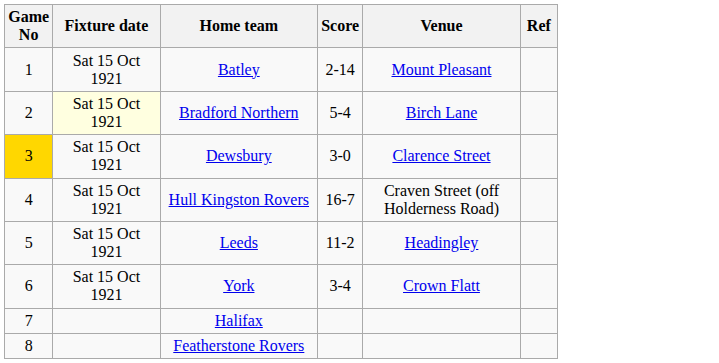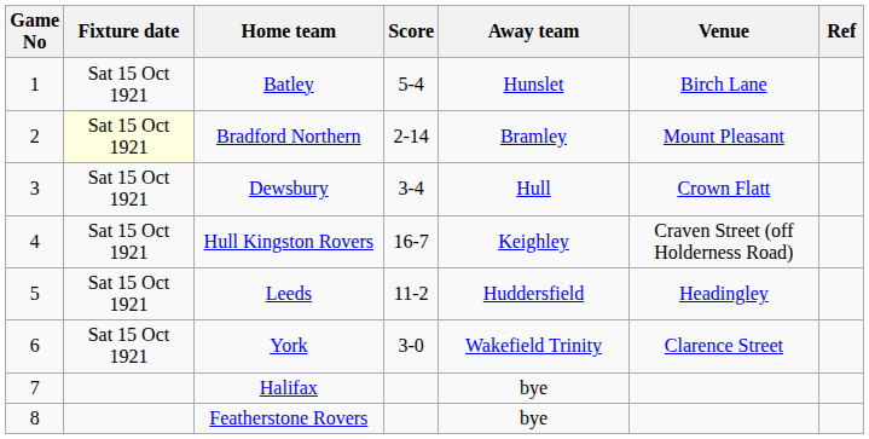 <table class="wikitable" style="text-align:center;">
 <tr>
 <th width=20 abbr="No">Game No</th>
 <th width=100 abbr="Date">Fixture date</th>
 <th width=150 abbr="Home team">Home team</th>
 <th width=20 abbr="Score">Score</th>
+<th width=150 abbr="Away team">Away team</th>
 <th width=150 abbr="Venue">Venue</th>
 <th width=30 abbr="Ref">Ref</th>
 </tr>
 <tr>
 <td>1</td>
 <td>Sat 15 Oct 1921</td>
 <td><a href='#'>Batley</a></td>
-<td>2-14</td>
-<td><a href='#'>Mount Pleasant</a></td>
+<td>5-4</td>
+<td><a href='#'>Hunslet</a></td>
+<td><a href='#'>Birch Lane</a></td>
 <td></td>
 </tr>
 <tr>
 <td>2</td>
 <td style="background: lightyellow;">Sat 15 Oct 1921</td>
 <td><a href='#'>Bradford Northern</a></td>
-<td>5-4</td>
-<td><a href='#'>Birch Lane</a></td>
+<td>2-14</td>
+<td><a href='#'>Bramley</a></td>
+<td><a href='#'>Mount Pleasant</a></td>
 <td></td>
 </tr>
 <tr>
-<td style="background: gold;">3</td>
+<td>3</td>
 <td>Sat 15 Oct 1921</td>
 <td><a href='#'>Dewsbury</a></td>
-<td>3-0</td>
-<td><a href='#'>Clarence Street</a></td>
+<td>3-4</td>
+<td><a href='#'>Hull</a></td>
+<td><a href='#'>Crown Flatt</a></td>
 <td></td>
 </tr>
 <tr>
 <td>4</td>
 <td>Sat 15 Oct 1921</td>
 <td><a href='#'>Hull Kingston Rovers</a></td>
 <td>16-7</td>
+<td><a href='#'>Keighley</a></td>
 <td>Craven Street (off Holderness Road)</td>
 <td></td>
 </tr>
 <tr>
 <td>5</td>
 <td>Sat 15 Oct 1921</td>
 <td><a href='#'>Leeds</a></td>
 <td>11-2</td>
+<td><a href='#'>Huddersfield</a></td>
 <td><a href='#'>Headingley</a></td>
 <td></td>
 </tr>
 <tr>
 <td>6</td>
 <td>Sat 15 Oct 1921</td>
 <td><a href='#'>York</a></td>
-<td>3-4</td>
-<td><a href='#'>Crown Flatt</a></td>
+<td>3-0</td>
+<td><a href='#'>Wakefield Trinity</a></td>
+<td><a href='#'>Clarence Street</a></td>
 <td></td>
 </tr>
 <tr>
 <td>7</td>
 <td></td>
 <td><a href='#'>Halifax</a></td>
 <td></td>
+<td>bye</td>
 <td></td>
 <td></td>
 </tr>
 <tr>
 <td>8</td>
 <td></td>
 <td><a href='#'>Featherstone Rovers</a></td>
 <td></td>
+<td>bye</td>
 <td></td>
 <td></td>
 </tr>
 </table>
